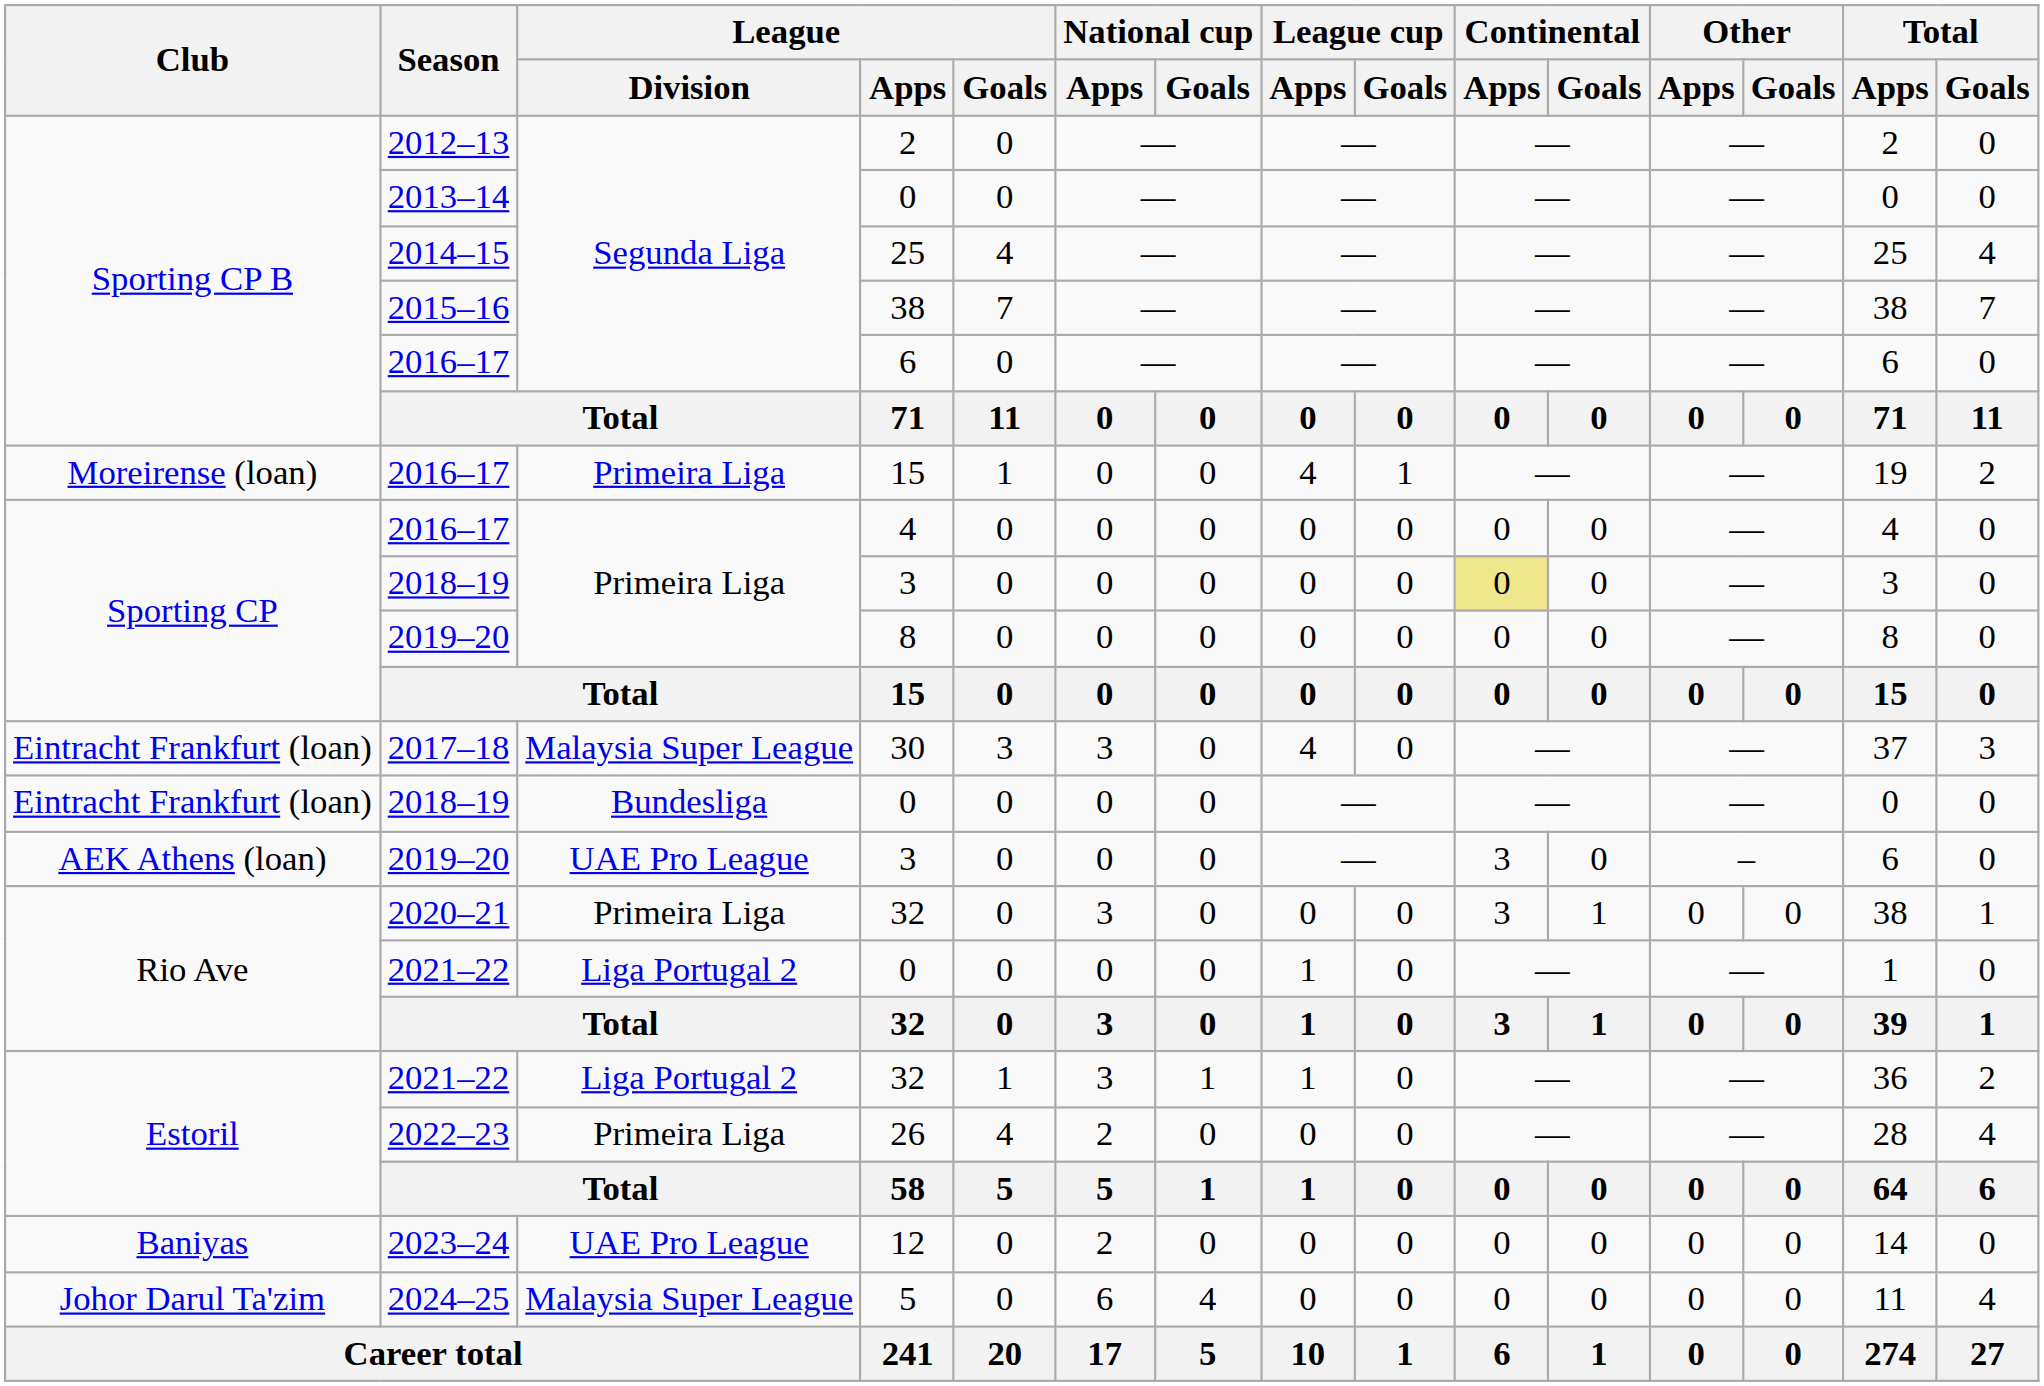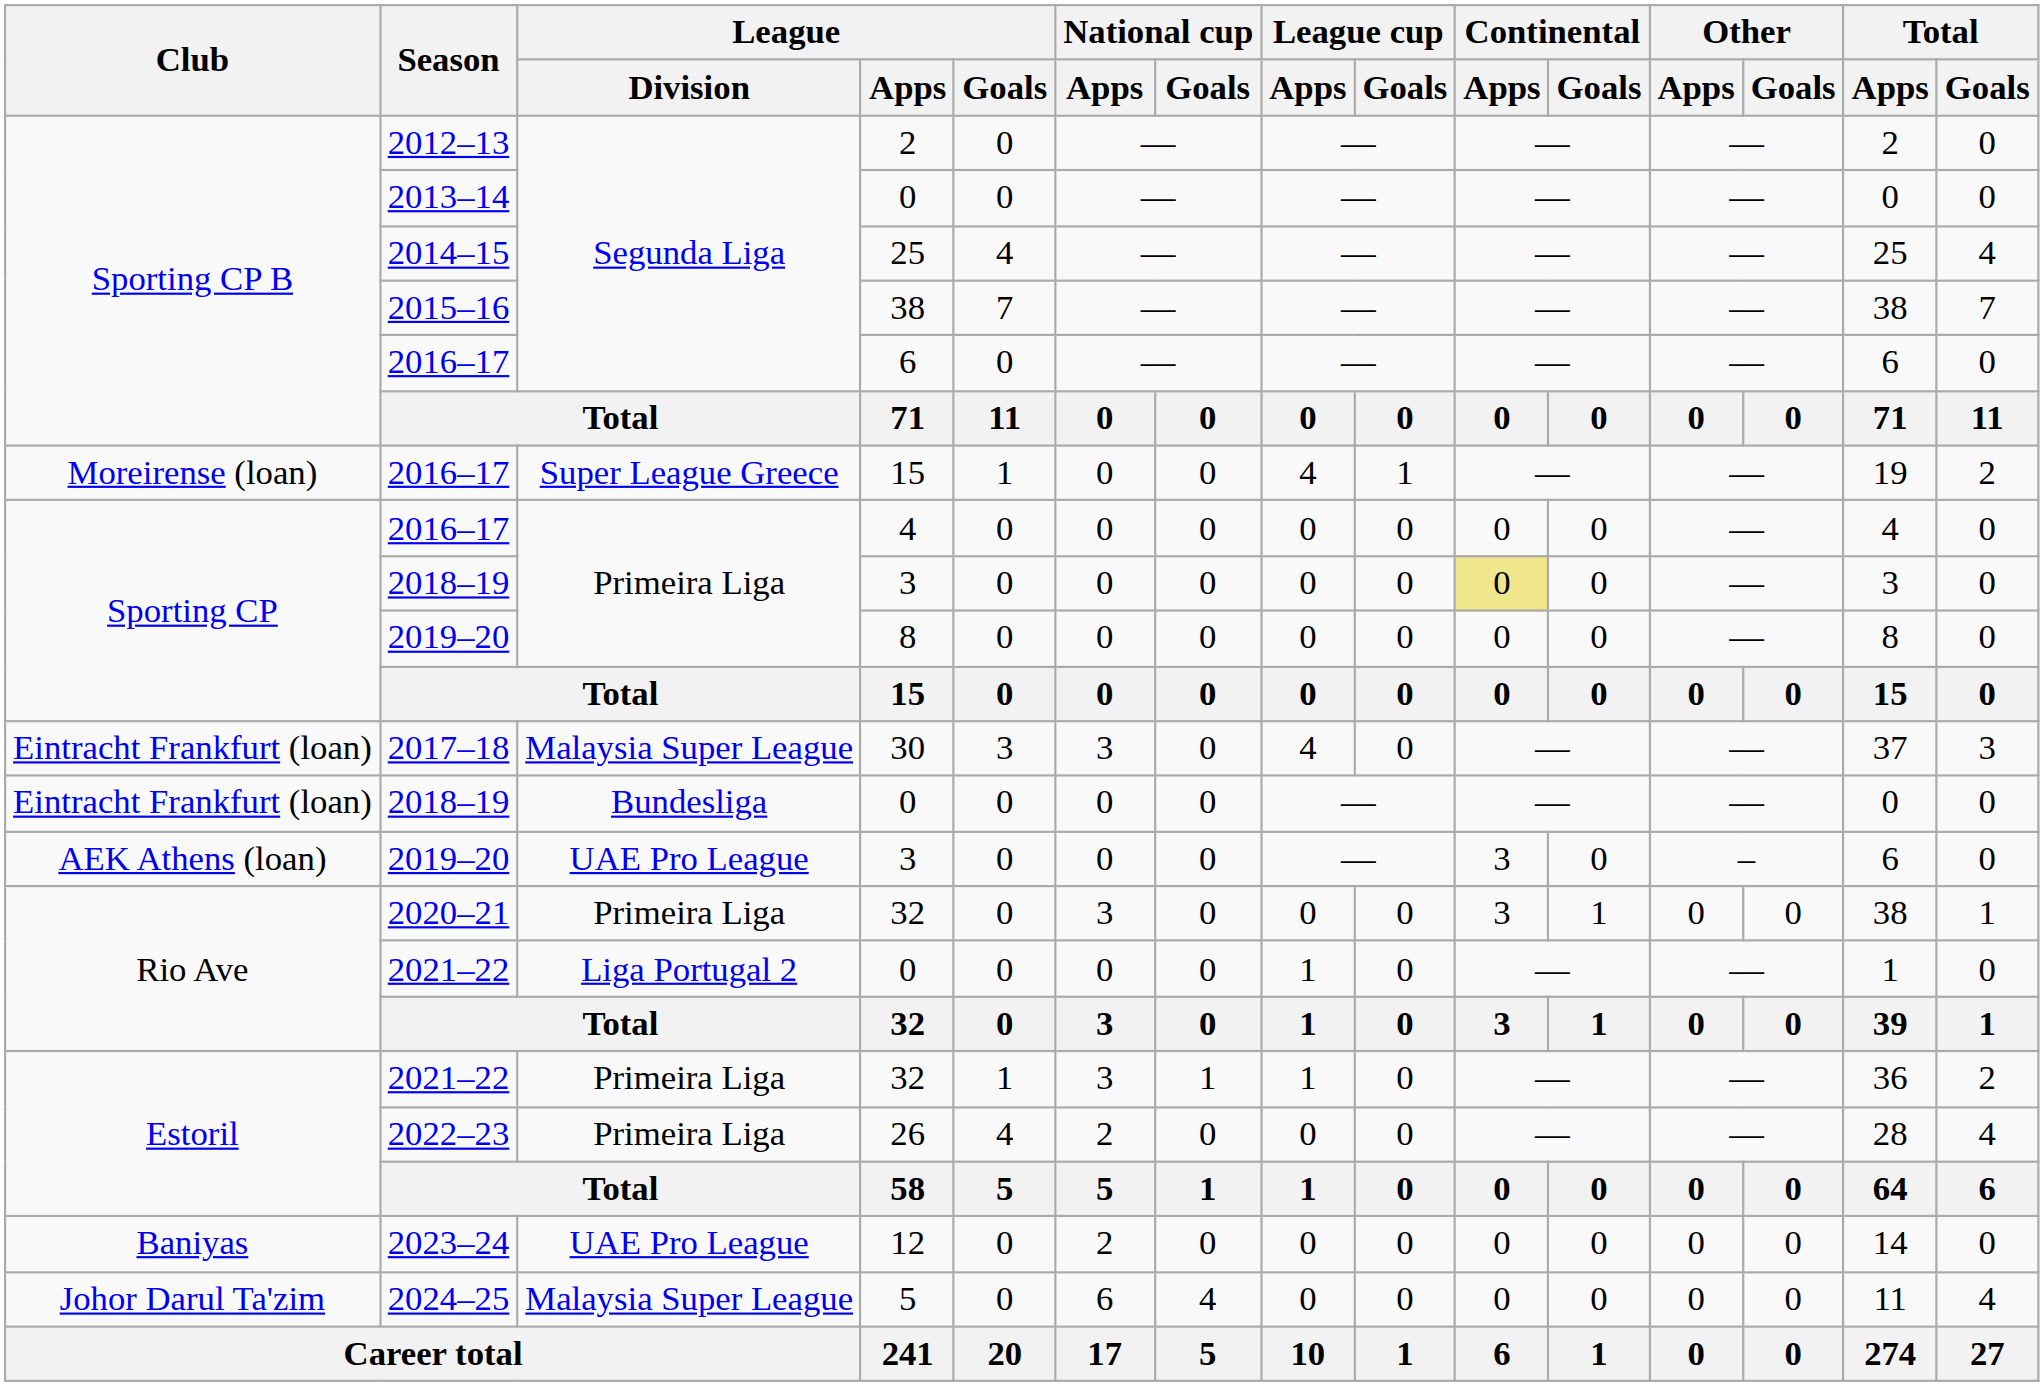 <table class="wikitable" style="text-align:center">
 <tr>
 <th rowspan="2">Club</th>
 <th rowspan="2">Season</th>
 <th colspan="3">League</th>
 <th colspan="2">National cup</th>
 <th colspan="2">League cup</th>
 <th colspan="2">Continental</th>
 <th colspan="2">Other</th>
 <th colspan="2">Total</th>
 </tr>
 <tr>
 <th>Division</th>
 <th>Apps</th>
 <th>Goals</th>
 <th>Apps</th>
 <th>Goals</th>
 <th>Apps</th>
 <th>Goals</th>
 <th>Apps</th>
 <th>Goals</th>
 <th>Apps</th>
 <th>Goals</th>
 <th>Apps</th>
 <th>Goals</th>
 </tr>
 <tr>
 <td rowspan="6"><a href='#'>Sporting CP B</a></td>
 <td><a href='#'>2012–13</a></td>
 <td rowspan="5"><a href='#'>Segunda Liga</a></td>
 <td>2</td>
 <td>0</td>
 <td colspan="2">—</td>
 <td colspan="2">—</td>
 <td colspan="2">—</td>
 <td colspan="2">—</td>
 <td>2</td>
 <td>0</td>
 </tr>
 <tr>
 <td><a href='#'>2013–14</a></td>
 <td>0</td>
 <td>0</td>
 <td colspan="2">—</td>
 <td colspan="2">—</td>
 <td colspan="2">—</td>
 <td colspan="2">—</td>
 <td>0</td>
 <td>0</td>
 </tr>
 <tr>
 <td><a href='#'>2014–15</a></td>
 <td>25</td>
 <td>4</td>
 <td colspan="2">—</td>
 <td colspan="2">—</td>
 <td colspan="2">—</td>
 <td colspan="2">—</td>
 <td>25</td>
 <td>4</td>
 </tr>
 <tr>
 <td><a href='#'>2015–16</a></td>
 <td>38</td>
 <td>7</td>
 <td colspan="2">—</td>
 <td colspan="2">—</td>
 <td colspan="2">—</td>
 <td colspan="2">—</td>
 <td>38</td>
 <td>7</td>
 </tr>
 <tr>
 <td><a href='#'>2016–17</a></td>
 <td>6</td>
 <td>0</td>
 <td colspan="2">—</td>
 <td colspan="2">—</td>
 <td colspan="2">—</td>
 <td colspan="2">—</td>
 <td>6</td>
 <td>0</td>
 </tr>
 <tr>
 <th colspan="2">Total</th>
 <th>71</th>
 <th>11</th>
 <th>0</th>
 <th>0</th>
 <th>0</th>
 <th>0</th>
 <th>0</th>
 <th>0</th>
 <th>0</th>
 <th>0</th>
 <th>71</th>
 <th>11</th>
 </tr>
 <tr>
 <td><a href='#'>Moreirense</a> (loan)</td>
 <td><a href='#'>2016–17</a></td>
-<td><a href='#'>Primeira Liga</a></td>
+<td><a href='#'>Super League Greece</a></td>
 <td>15</td>
 <td>1</td>
 <td>0</td>
 <td>0</td>
 <td>4</td>
 <td>1</td>
 <td colspan="2">—</td>
 <td colspan="2">—</td>
 <td>19</td>
 <td>2</td>
 </tr>
 <tr>
 <td rowspan="4"><a href='#'>Sporting CP</a></td>
 <td><a href='#'>2016–17</a></td>
 <td rowspan="3">Primeira Liga</td>
 <td>4</td>
 <td>0</td>
 <td>0</td>
 <td>0</td>
 <td>0</td>
 <td>0</td>
 <td>0</td>
 <td>0</td>
 <td colspan="2">—</td>
 <td>4</td>
 <td>0</td>
 </tr>
 <tr>
 <td><a href='#'>2018–19</a></td>
 <td>3</td>
 <td>0</td>
 <td>0</td>
 <td>0</td>
 <td>0</td>
 <td>0</td>
 <td style="background: khaki;">0</td>
 <td>0</td>
 <td colspan="2">—</td>
 <td>3</td>
 <td>0</td>
 </tr>
 <tr>
 <td><a href='#'>2019–20</a></td>
 <td>8</td>
 <td>0</td>
 <td>0</td>
 <td>0</td>
 <td>0</td>
 <td>0</td>
 <td>0</td>
 <td>0</td>
 <td colspan="2">—</td>
 <td>8</td>
 <td>0</td>
 </tr>
 <tr>
 <th colspan="2">Total</th>
 <th>15</th>
 <th>0</th>
 <th>0</th>
 <th>0</th>
 <th>0</th>
 <th>0</th>
 <th>0</th>
 <th>0</th>
 <th>0</th>
 <th>0</th>
 <th>15</th>
 <th>0</th>
 </tr>
 <tr>
 <td><a href='#'>Eintracht Frankfurt</a> (loan)</td>
 <td><a href='#'>2017–18</a></td>
 <td rowspan="1"><a href='#'>Malaysia Super League</a></td>
 <td>30</td>
 <td>3</td>
 <td>3</td>
 <td>0</td>
 <td>4</td>
 <td>0</td>
 <td colspan="2">—</td>
 <td colspan="2">—</td>
 <td>37</td>
 <td>3</td>
 </tr>
 <tr>
 <td><a href='#'>Eintracht Frankfurt</a> (loan)</td>
 <td><a href='#'>2018–19</a></td>
 <td><a href='#'>Bundesliga</a></td>
 <td>0</td>
 <td>0</td>
 <td>0</td>
 <td>0</td>
 <td colspan="2">—</td>
 <td colspan="2">—</td>
 <td colspan="2">—</td>
 <td>0</td>
 <td>0</td>
 </tr>
 <tr>
 <td><a href='#'>AEK Athens</a> (loan)</td>
 <td><a href='#'>2019–20</a></td>
 <td rowspan="1"><a href='#'>UAE Pro League</a></td>
 <td>3</td>
 <td>0</td>
 <td>0</td>
 <td>0</td>
 <td colspan="2">—</td>
 <td>3</td>
 <td>0</td>
 <td colspan="2">–</td>
 <td>6</td>
 <td>0</td>
 </tr>
 <tr>
 <td rowspan="3">Rio Ave</td>
 <td><a href='#'>2020–21</a></td>
 <td>Primeira Liga</td>
 <td>32</td>
 <td>0</td>
 <td>3</td>
 <td>0</td>
 <td>0</td>
 <td>0</td>
 <td>3</td>
 <td>1</td>
 <td>0</td>
 <td>0</td>
 <td>38</td>
 <td>1</td>
 </tr>
 <tr>
 <td><a href='#'>2021–22</a></td>
 <td><a href='#'>Liga Portugal 2</a></td>
 <td>0</td>
 <td>0</td>
 <td>0</td>
 <td>0</td>
 <td>1</td>
 <td>0</td>
 <td colspan="2">—</td>
 <td colspan="2">—</td>
 <td>1</td>
 <td>0</td>
 </tr>
 <tr>
 <th colspan="2">Total</th>
 <th>32</th>
 <th>0</th>
 <th>3</th>
 <th>0</th>
 <th>1</th>
 <th>0</th>
 <th>3</th>
 <th>1</th>
 <th>0</th>
 <th>0</th>
 <th>39</th>
 <th>1</th>
 </tr>
 <tr>
 <td rowspan="3"><a href='#'>Estoril</a></td>
 <td><a href='#'>2021–22</a></td>
-<td><a href='#'>Liga Portugal 2</a></td>
+<td>Primeira Liga</td>
 <td>32</td>
 <td>1</td>
 <td>3</td>
 <td>1</td>
 <td>1</td>
 <td>0</td>
 <td colspan="2">—</td>
 <td colspan="2">—</td>
 <td>36</td>
 <td>2</td>
 </tr>
 <tr>
 <td><a href='#'>2022–23</a></td>
 <td>Primeira Liga</td>
 <td>26</td>
 <td>4</td>
 <td>2</td>
 <td>0</td>
 <td>0</td>
 <td>0</td>
 <td colspan="2">—</td>
 <td colspan="2">—</td>
 <td>28</td>
 <td>4</td>
 </tr>
 <tr>
 <th colspan="2">Total</th>
 <th>58</th>
 <th>5</th>
 <th>5</th>
 <th>1</th>
 <th>1</th>
 <th>0</th>
 <th>0</th>
 <th>0</th>
 <th>0</th>
 <th>0</th>
 <th>64</th>
 <th>6</th>
 </tr>
 <tr>
 <td><a href='#'>Baniyas</a></td>
 <td><a href='#'>2023–24</a></td>
 <td rowspan="1"><a href='#'>UAE Pro League</a></td>
 <td>12</td>
 <td>0</td>
 <td>2</td>
 <td>0</td>
 <td>0</td>
 <td>0</td>
 <td>0</td>
 <td>0</td>
 <td>0</td>
 <td>0</td>
 <td>14</td>
 <td>0</td>
 </tr>
 <tr>
 <td><a href='#'>Johor Darul Ta'zim</a></td>
 <td><a href='#'>2024–25</a></td>
 <td rowspan="1"><a href='#'>Malaysia Super League</a></td>
 <td>5</td>
 <td>0</td>
 <td>6</td>
 <td>4</td>
 <td>0</td>
 <td>0</td>
 <td>0</td>
 <td>0</td>
 <td>0</td>
 <td>0</td>
 <td>11</td>
 <td>4</td>
 </tr>
 <tr>
 <th colspan="3">Career total</th>
 <th>241</th>
 <th>20</th>
 <th>17</th>
 <th>5</th>
 <th>10</th>
 <th>1</th>
 <th>6</th>
 <th>1</th>
 <th>0</th>
 <th>0</th>
 <th>274</th>
 <th>27</th>
 </tr>
 </table>
